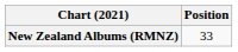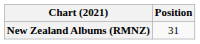 <table class="wikitable plainrowheaders">
 <tr>
 <th>Chart (2021)</th>
 <th>Position</th>
 </tr>
 <tr>
 <th scope="row">New Zealand Albums (RMNZ)</th>
-<td style="text-align:center;">33</td>
+<td style="text-align:center;">31</td>
 </tr>
 </table>
